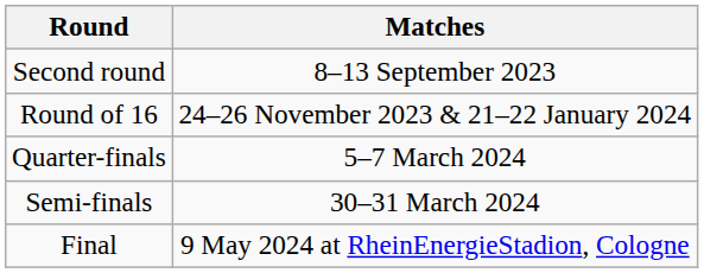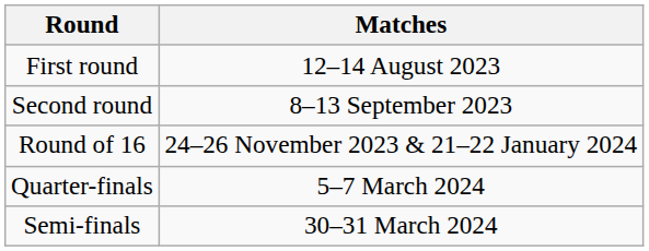 <table class=wikitable style="text-align: center">
 <tr>
 <th>Round</th>
 <th>Matches</th>
+</tr>
+<tr>
+<td>First round</td>
+<td>12–14 August 2023</td>
 </tr>
 <tr>
 <td>Second round</td>
 <td>8–13 September 2023</td>
 </tr>
 <tr>
 <td>Round of 16</td>
 <td>24–26 November 2023 & 21–22 January 2024</td>
 </tr>
 <tr>
 <td>Quarter-finals</td>
 <td>5–7 March 2024</td>
 </tr>
 <tr>
 <td>Semi-finals</td>
 <td>30–31 March 2024</td>
 </tr>
-<tr>
-<td>Final</td>
-<td>9 May 2024 at <a href='#'>RheinEnergieStadion</a>, <a href='#'>Cologne</a></td>
-</tr>
 </table>
